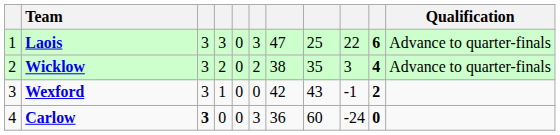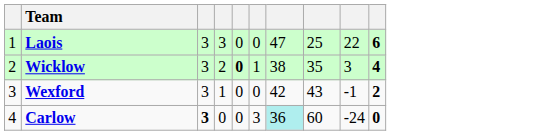 <table class="wikitable">
 <tr>
 <th width="10"></th>
 <th width="170" style="text-align:left;">Team</th>
 <th width="10"></th>
 <th width="10"></th>
 <th width="10"></th>
 <th width="10"></th>
 <th width="30"></th>
 <th width="30"></th>
 <th width="10"></th>
 <th width="10"></th>
-<th>Qualification</th>
 </tr>
 <tr style="background:#ccffcc">
 <td>1</td>
 <td align="left"><strong> <a href='#'>Laois</a></strong></td>
 <td>3</td>
 <td>3</td>
 <td>0</td>
-<td>3</td>
+<td>0</td>
 <td>47</td>
 <td>25</td>
 <td>22</td>
 <td><strong>6</strong></td>
-<td>Advance to quarter-finals</td>
 </tr>
 <tr style="background:#ccffcc">
 <td>2</td>
 <td align="left"><strong> <a href='#'>Wicklow</a></strong></td>
 <td>3</td>
 <td>2</td>
-<td>0</td>
-<td>2</td>
+<td><strong>0</strong></td>
+<td>1</td>
 <td>38</td>
 <td>35</td>
 <td>3</td>
 <td><strong>4</strong></td>
-<td>Advance to quarter-finals</td>
 </tr>
 <tr>
 <td>3</td>
 <td align="left"><strong> <a href='#'>Wexford</a></strong></td>
 <td>3</td>
 <td>1</td>
 <td>0</td>
 <td>0</td>
 <td>42</td>
 <td>43</td>
 <td>-1</td>
 <td><strong>2</strong></td>
-<td></td>
 </tr>
 <tr>
 <td>4</td>
 <td align="left"><strong> <a href='#'>Carlow</a></strong></td>
 <td><strong>3</strong></td>
 <td>0</td>
 <td>0</td>
 <td>3</td>
-<td>36</td>
+<td style="background: paleturquoise;">36</td>
 <td>60</td>
 <td>-24</td>
 <td><strong>0</strong></td>
-<td></td>
 </tr>
 </table>
